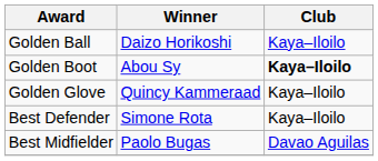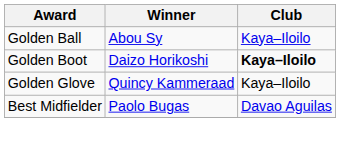 <table class="wikitable">
 <tr>
 <th>Award</th>
 <th>Winner</th>
 <th>Club</th>
 </tr>
 <tr>
 <td>Golden Ball</td>
-<td> <a href='#'>Daizo Horikoshi</a></td>
+<td> <a href='#'>Abou Sy</a></td>
 <td><a href='#'>Kaya–Iloilo</a></td>
 </tr>
 <tr>
 <td>Golden Boot</td>
-<td> <a href='#'>Abou Sy</a></td>
+<td> <a href='#'>Daizo Horikoshi</a></td>
 <td><strong>Kaya–Iloilo</strong></td>
 </tr>
 <tr>
 <td>Golden Glove</td>
 <td> <a href='#'>Quincy Kammeraad</a></td>
-<td>Kaya–Iloilo</td>
-</tr>
-<tr>
-<td>Best Defender</td>
-<td> <a href='#'>Simone Rota</a></td>
 <td>Kaya–Iloilo</td>
 </tr>
 <tr>
 <td>Best Midfielder</td>
 <td> <a href='#'>Paolo Bugas</a></td>
 <td><a href='#'>Davao Aguilas</a></td>
 </tr>
 <tr>
 </tr>
 </table>
